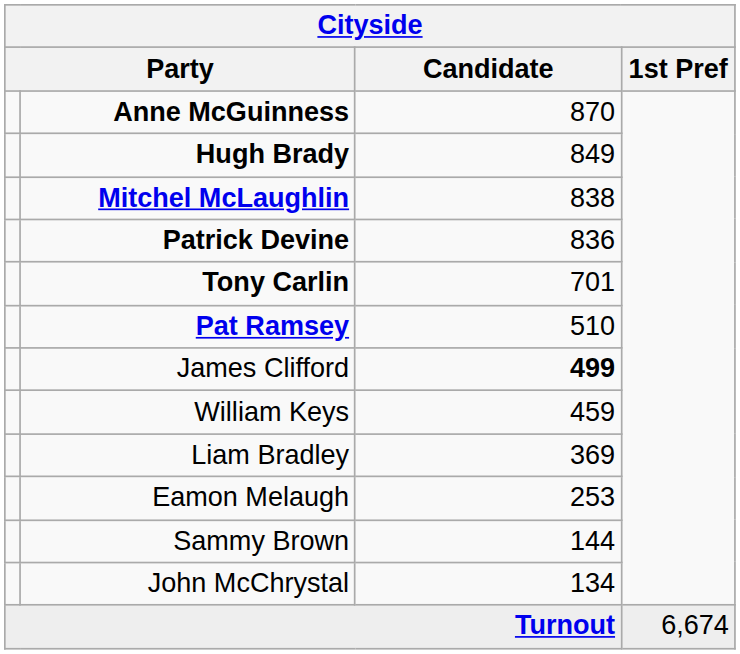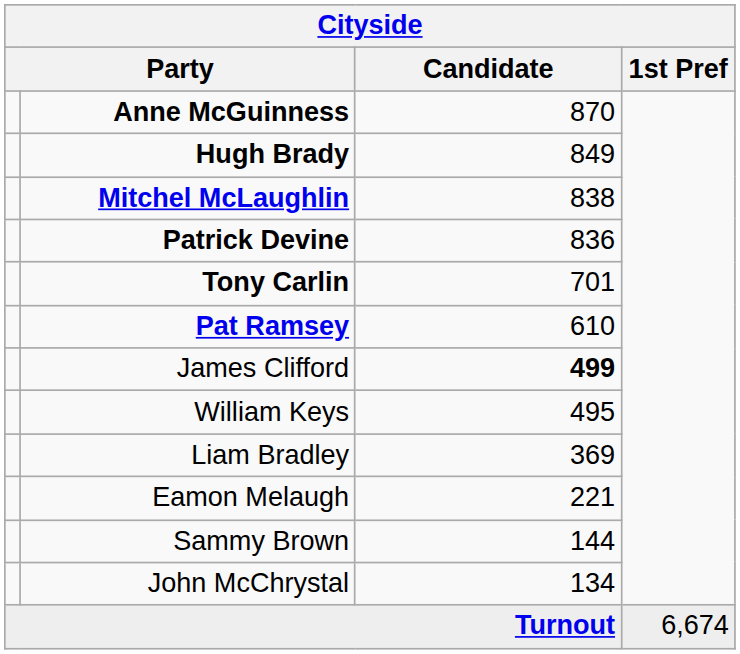 <table class="wikitable">
 <tr>
 <th colspan="4" align="center"><a href='#'>Cityside</a></th>
 </tr>
 <tr>
 <th colspan="2" align="center" width=200>Party</th>
 <th width=150>Candidate</th>
 <th width=60>1st Pref</th>
 </tr>
 <tr>
 <td></td>
 <td align="right"><strong>Anne McGuinness</strong></td>
 <td align="right">870</td>
 </tr>
 <tr>
 <td></td>
 <td align="right"><strong>Hugh Brady</strong></td>
 <td align="right">849</td>
 </tr>
 <tr>
 <td></td>
 <td align="right"><strong><a href='#'>Mitchel McLaughlin</a></strong></td>
 <td align="right">838</td>
 </tr>
 <tr>
 <td></td>
 <td align="right"><strong>Patrick Devine</strong></td>
 <td align="right">836</td>
 </tr>
 <tr>
 <td></td>
 <td align="right"><strong>Tony Carlin</strong></td>
 <td align="right">701</td>
 </tr>
 <tr>
 <td></td>
 <td align="right"><strong><a href='#'>Pat Ramsey</a></strong></td>
-<td align="right">510</td>
+<td align="right">610</td>
 </tr>
 <tr>
 <td></td>
 <td align="right">James Clifford</td>
 <td align="right"><strong>499</strong></td>
 </tr>
 <tr>
 <td></td>
 <td align="right">William Keys</td>
-<td align="right">459</td>
+<td align="right">495</td>
 </tr>
 <tr>
 <td></td>
 <td align="right">Liam Bradley</td>
 <td align="right">369</td>
 </tr>
 <tr>
 <td></td>
 <td align="right">Eamon Melaugh</td>
-<td align="right">253</td>
+<td align="right">221</td>
 </tr>
 <tr>
 <td></td>
 <td align="right">Sammy Brown</td>
 <td align="right">144</td>
 </tr>
 <tr>
 <td></td>
 <td align="right">John McChrystal</td>
 <td align="right">134</td>
 </tr>
 <tr bgcolor="EEEEEE">
 <td colspan=3 align="right"><strong><a href='#'>Turnout</a></strong></td>
 <td align="right">6,674</td>
 </tr>
 </table>
